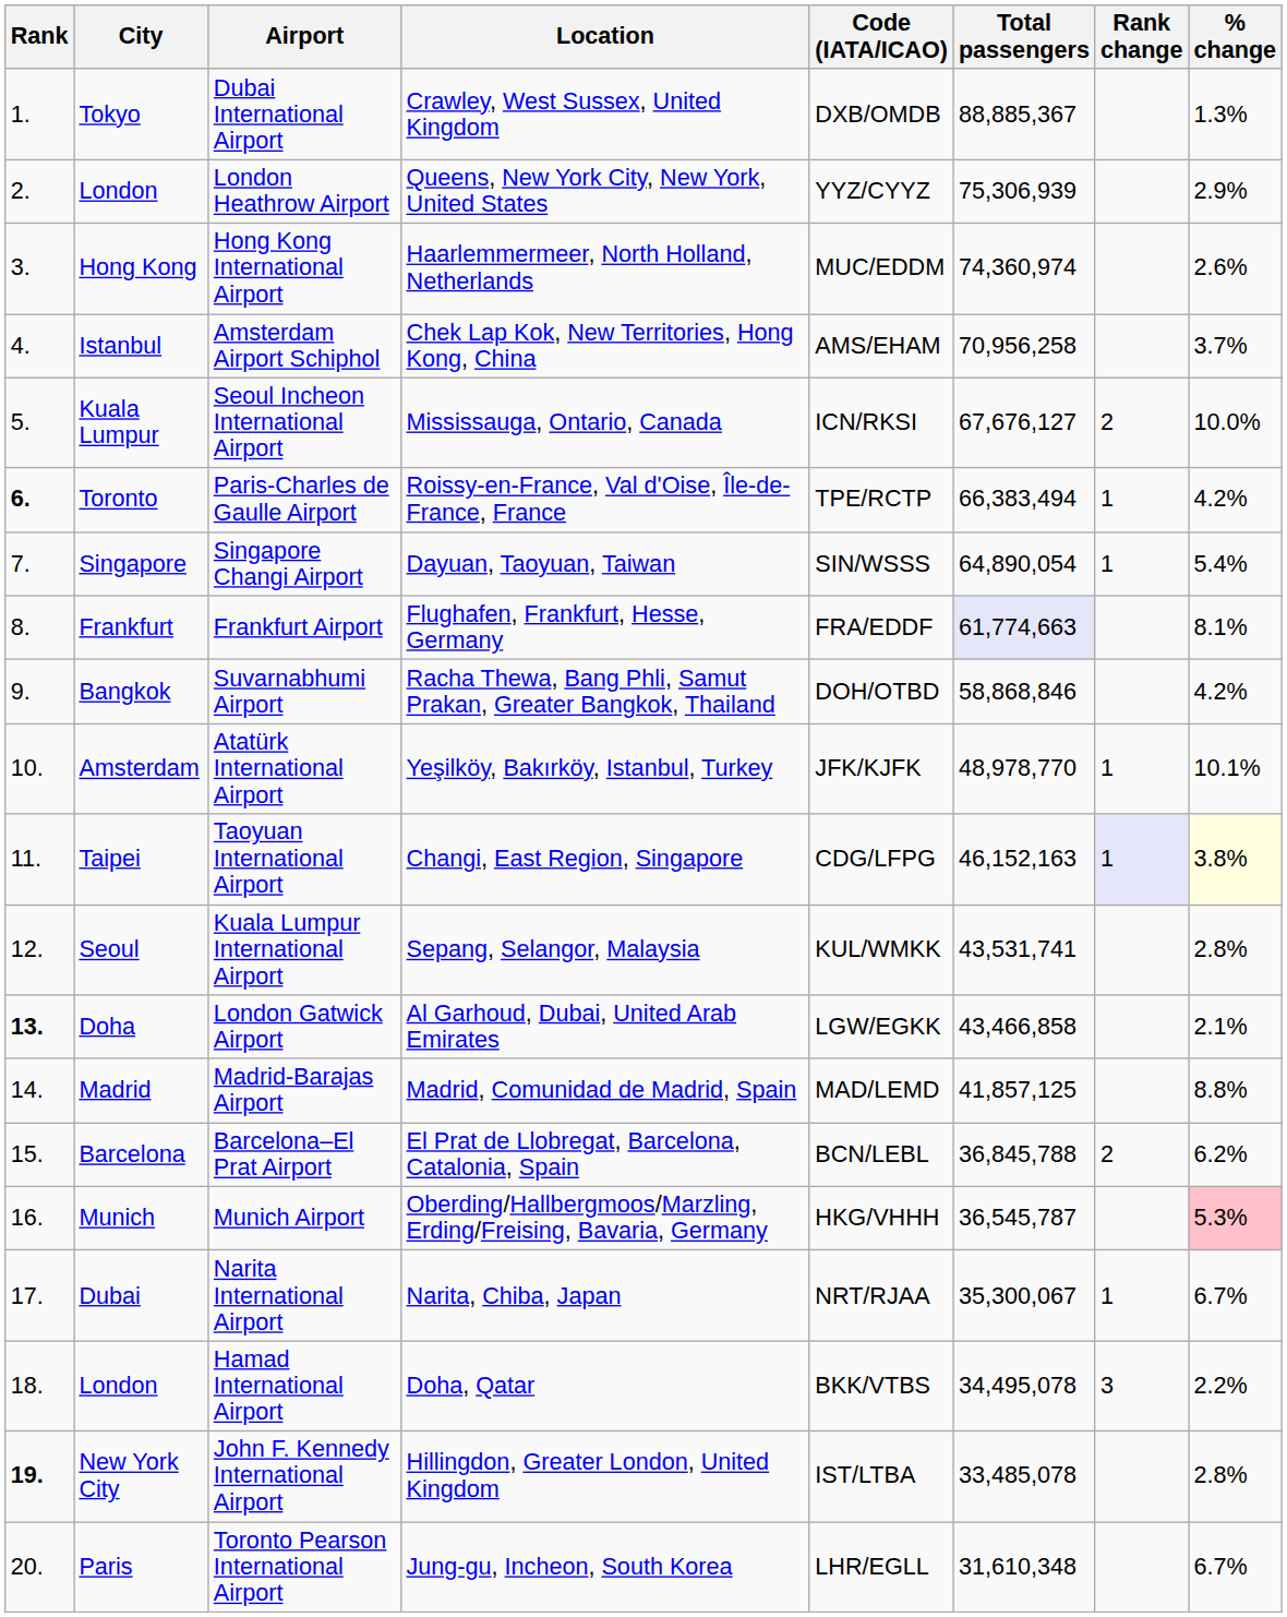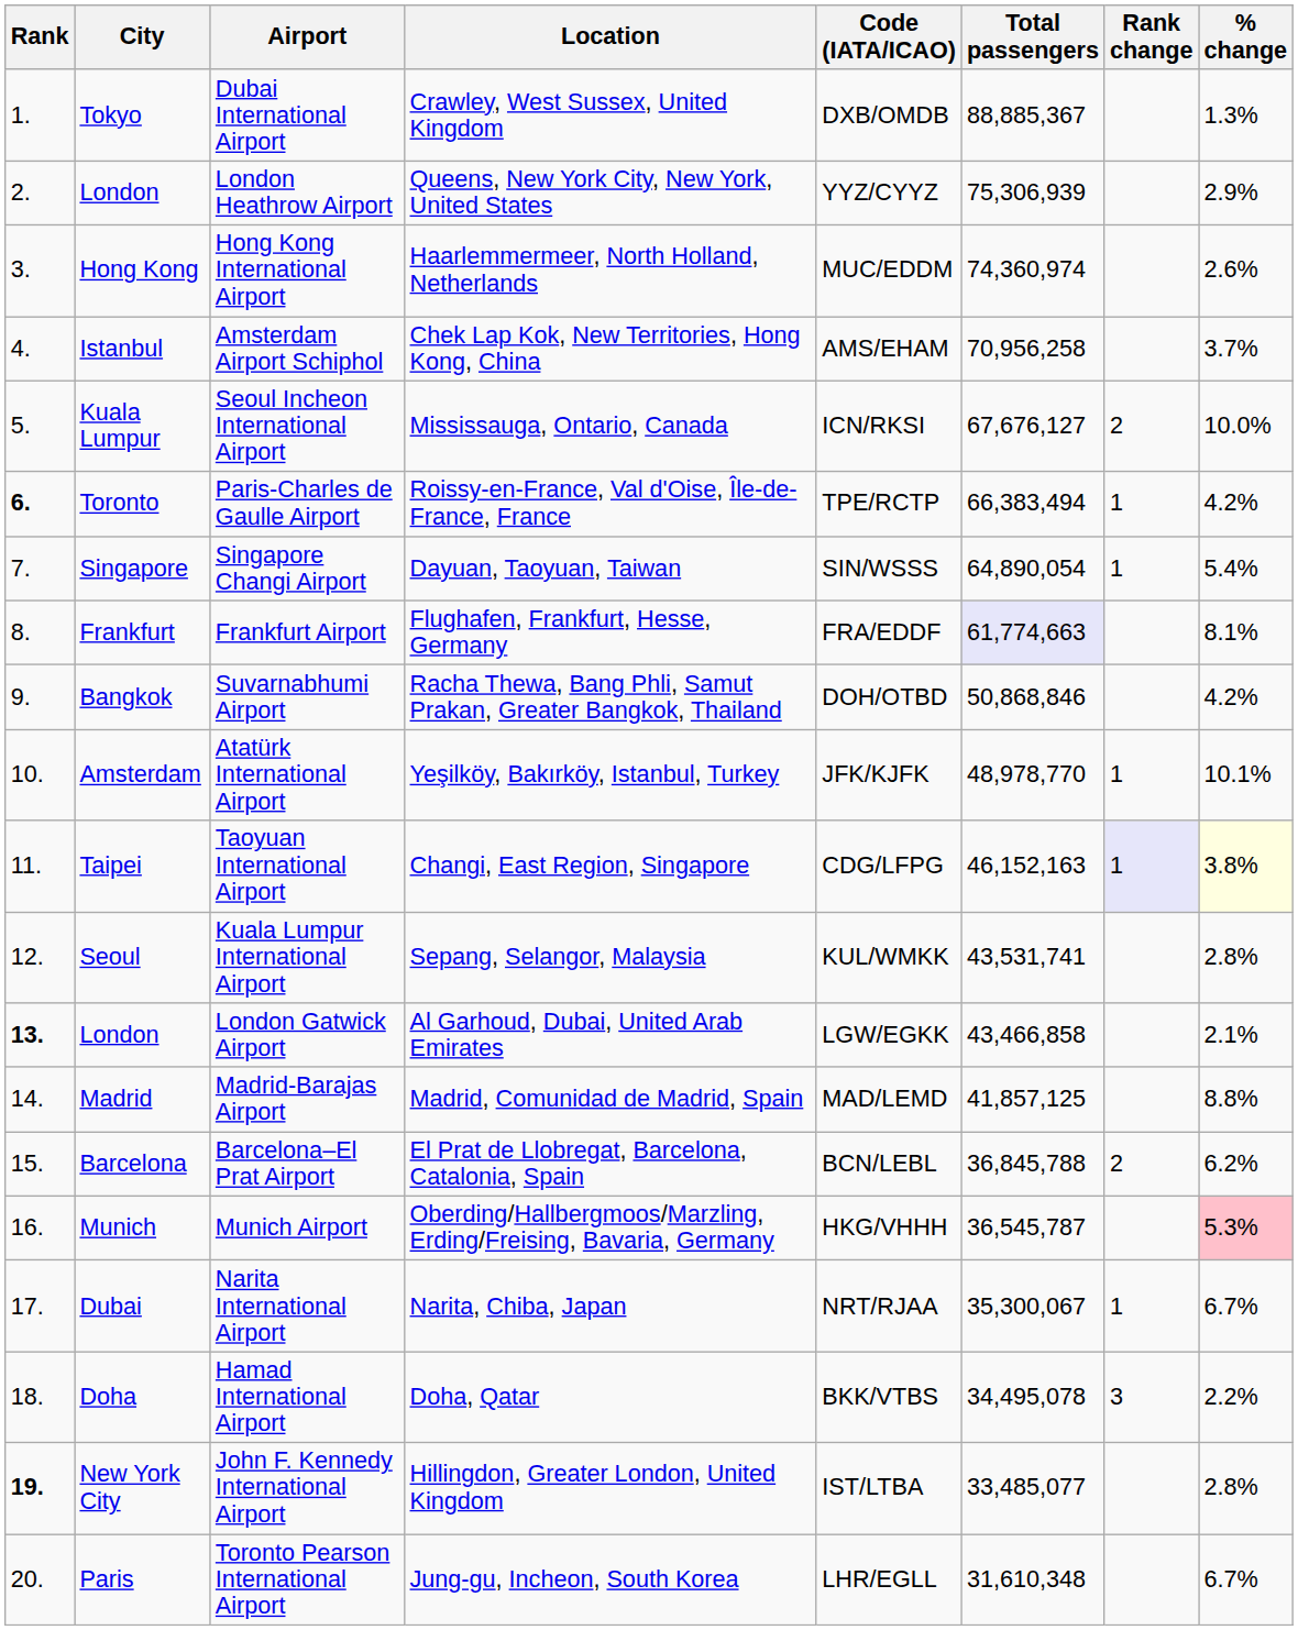 <table class="wikitable sortable" width="align=">
 <tr bgcolor="lightgrey">
 <th>Rank</th>
 <th>City</th>
 <th>Airport</th>
 <th>Location</th>
 <th>Code<br>(IATA/ICAO)</th>
 <th>Total<br>passengers</th>
 <th>Rank<br>change</th>
 <th>%<br>change</th>
 </tr>
 <tr>
 <td>1.</td>
 <td><a href='#'>Tokyo</a></td>
 <td> <a href='#'>Dubai International Airport</a></td>
 <td><a href='#'>Crawley</a>, <a href='#'>West Sussex</a>, <a href='#'>United Kingdom</a></td>
 <td>DXB/OMDB</td>
 <td>88,885,367</td>
 <td></td>
 <td>1.3%</td>
 </tr>
 <tr>
 <td>2.</td>
 <td><a href='#'>London</a></td>
 <td> <a href='#'>London Heathrow Airport</a></td>
 <td><a href='#'>Queens</a>, <a href='#'>New York City</a>, <a href='#'>New York</a>, <a href='#'>United States</a></td>
 <td>YYZ/CYYZ</td>
 <td>75,306,939</td>
 <td></td>
 <td>2.9%</td>
 </tr>
 <tr>
 <td>3.</td>
 <td><a href='#'>Hong Kong</a></td>
 <td> <a href='#'>Hong Kong International Airport</a></td>
 <td><a href='#'>Haarlemmermeer</a>, <a href='#'>North Holland</a>, <a href='#'>Netherlands</a></td>
 <td>MUC/EDDM</td>
 <td>74,360,974</td>
 <td></td>
 <td>2.6%</td>
 </tr>
 <tr>
 <td>4.</td>
 <td><a href='#'>Istanbul</a></td>
 <td> <a href='#'>Amsterdam Airport Schiphol</a></td>
 <td><a href='#'>Chek Lap Kok</a>, <a href='#'>New Territories</a>, <a href='#'>Hong Kong</a>, <a href='#'>China</a></td>
 <td>AMS/EHAM</td>
 <td>70,956,258</td>
 <td></td>
 <td>3.7%</td>
 </tr>
 <tr>
 <td>5.</td>
 <td><a href='#'>Kuala Lumpur</a></td>
 <td> <a href='#'>Seoul Incheon International Airport</a></td>
 <td><a href='#'>Mississauga</a>, <a href='#'>Ontario</a>, <a href='#'>Canada</a></td>
 <td>ICN/RKSI</td>
 <td>67,676,127</td>
 <td>2</td>
 <td>10.0%</td>
 </tr>
 <tr>
 <td><strong>6.</strong></td>
 <td><a href='#'>Toronto</a></td>
 <td> <a href='#'>Paris-Charles de Gaulle Airport</a></td>
 <td><a href='#'>Roissy-en-France</a>, <a href='#'>Val d'Oise</a>, <a href='#'>Île-de-France</a>, <a href='#'>France</a></td>
 <td>TPE/RCTP</td>
 <td>66,383,494</td>
 <td>1</td>
 <td>4.2%</td>
 </tr>
 <tr>
 <td>7.</td>
 <td><a href='#'>Singapore</a></td>
 <td> <a href='#'>Singapore Changi Airport</a></td>
 <td><a href='#'>Dayuan</a>, <a href='#'>Taoyuan</a>, <a href='#'>Taiwan</a></td>
 <td>SIN/WSSS</td>
 <td>64,890,054</td>
 <td>1</td>
 <td>5.4%</td>
 </tr>
 <tr>
 <td>8.</td>
 <td><a href='#'>Frankfurt</a></td>
 <td> <a href='#'>Frankfurt Airport</a></td>
 <td><a href='#'>Flughafen</a>, <a href='#'>Frankfurt</a>, <a href='#'>Hesse</a>, <a href='#'>Germany</a></td>
 <td>FRA/EDDF</td>
 <td style="background: lavender;">61,774,663</td>
 <td></td>
 <td>8.1%</td>
 </tr>
 <tr>
 <td>9.</td>
 <td><a href='#'>Bangkok</a></td>
 <td> <a href='#'>Suvarnabhumi Airport</a></td>
 <td><a href='#'>Racha Thewa</a>, <a href='#'>Bang Phli</a>, <a href='#'>Samut Prakan</a>, <a href='#'>Greater Bangkok</a>, <a href='#'>Thailand</a></td>
 <td>DOH/OTBD</td>
-<td>58,868,846</td>
+<td>50,868,846</td>
 <td></td>
 <td>4.2%</td>
 </tr>
 <tr>
 <td>10.</td>
 <td><a href='#'>Amsterdam</a></td>
 <td> <a href='#'>Atatürk International Airport</a></td>
 <td><a href='#'>Yeşilköy</a>, <a href='#'>Bakırköy</a>, <a href='#'>Istanbul</a>, <a href='#'>Turkey</a></td>
 <td>JFK/KJFK</td>
 <td>48,978,770</td>
 <td>1</td>
 <td>10.1%</td>
 </tr>
 <tr>
 <td>11.</td>
 <td><a href='#'>Taipei</a></td>
 <td> <a href='#'>Taoyuan International Airport</a></td>
 <td><a href='#'>Changi</a>, <a href='#'>East Region</a>, <a href='#'>Singapore</a></td>
 <td>CDG/LFPG</td>
 <td>46,152,163</td>
 <td style="background: lavender;">1</td>
 <td style="background: lightyellow;">3.8%</td>
 </tr>
 <tr>
 <td>12.</td>
 <td><a href='#'>Seoul</a></td>
 <td> <a href='#'>Kuala Lumpur International Airport</a></td>
 <td><a href='#'>Sepang</a>, <a href='#'>Selangor</a>, <a href='#'>Malaysia</a></td>
 <td>KUL/WMKK</td>
 <td>43,531,741</td>
 <td></td>
 <td>2.8%</td>
 </tr>
 <tr>
 <td><strong>13.</strong></td>
-<td><a href='#'>Doha</a></td>
+<td><a href='#'>London</a></td>
 <td> <a href='#'>London Gatwick Airport</a></td>
 <td><a href='#'>Al Garhoud</a>, <a href='#'>Dubai</a>, <a href='#'>United Arab Emirates</a></td>
 <td>LGW/EGKK</td>
 <td>43,466,858</td>
 <td></td>
 <td>2.1%</td>
 </tr>
 <tr>
 <td>14.</td>
 <td><a href='#'>Madrid</a></td>
 <td> <a href='#'>Madrid-Barajas Airport</a></td>
 <td><a href='#'>Madrid</a>, <a href='#'>Comunidad de Madrid</a>, <a href='#'>Spain</a></td>
 <td>MAD/LEMD</td>
 <td>41,857,125</td>
 <td></td>
 <td>8.8%</td>
 </tr>
 <tr>
 <td>15.</td>
 <td><a href='#'>Barcelona</a></td>
 <td> <a href='#'>Barcelona–El Prat Airport</a></td>
 <td><a href='#'>El Prat de Llobregat</a>, <a href='#'>Barcelona</a>, <a href='#'>Catalonia</a>, <a href='#'>Spain</a></td>
 <td>BCN/LEBL</td>
 <td>36,845,788</td>
 <td>2</td>
 <td>6.2%</td>
 </tr>
 <tr>
 <td>16.</td>
 <td><a href='#'>Munich</a></td>
 <td> <a href='#'>Munich Airport</a></td>
 <td><a href='#'>Oberding</a>/<a href='#'>Hallbergmoos</a>/<a href='#'>Marzling</a>, <a href='#'>Erding</a>/<a href='#'>Freising</a>, <a href='#'>Bavaria</a>, <a href='#'>Germany</a></td>
 <td>HKG/VHHH</td>
 <td>36,545,787</td>
 <td></td>
 <td style="background: pink;">5.3%</td>
 </tr>
 <tr>
 <td>17.</td>
 <td><a href='#'>Dubai</a></td>
 <td> <a href='#'>Narita International Airport</a></td>
 <td><a href='#'>Narita</a>, <a href='#'>Chiba</a>, <a href='#'>Japan</a></td>
 <td>NRT/RJAA</td>
 <td>35,300,067</td>
 <td>1</td>
 <td>6.7%</td>
 </tr>
 <tr>
 <td>18.</td>
-<td><a href='#'>London</a></td>
+<td><a href='#'>Doha</a></td>
 <td> <a href='#'>Hamad International Airport</a></td>
 <td><a href='#'>Doha</a>, <a href='#'>Qatar</a></td>
 <td>BKK/VTBS</td>
 <td>34,495,078</td>
 <td>3</td>
 <td>2.2%</td>
 </tr>
 <tr>
 <td><strong>19.</strong></td>
 <td><a href='#'>New York City</a></td>
 <td> <a href='#'>John F. Kennedy International Airport</a></td>
 <td><a href='#'>Hillingdon</a>, <a href='#'>Greater London</a>, <a href='#'>United Kingdom</a></td>
 <td>IST/LTBA</td>
-<td>33,485,078</td>
+<td>33,485,077</td>
 <td></td>
 <td>2.8%</td>
 </tr>
 <tr>
 <td>20.</td>
 <td><a href='#'>Paris</a></td>
 <td> <a href='#'>Toronto Pearson International Airport</a></td>
 <td><a href='#'>Jung-gu</a>, <a href='#'>Incheon</a>, <a href='#'>South Korea</a></td>
 <td>LHR/EGLL</td>
 <td>31,610,348</td>
 <td></td>
 <td>6.7%</td>
 </tr>
 </table>
